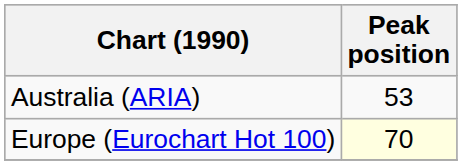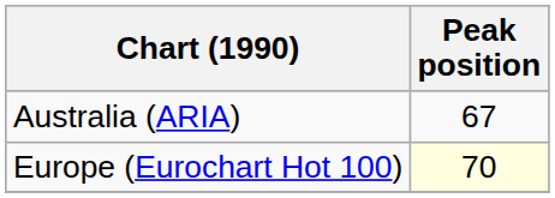 <table class="wikitable sortable" border="1">
 <tr>
 <th>Chart (1990)</th>
 <th>Peak<br>position</th>
 </tr>
 <tr>
 <td>Australia (<a href='#'>ARIA</a>)</td>
-<td align="center">53</td>
+<td align="center">67</td>
 </tr>
 <tr>
 <td>Europe (<a href='#'>Eurochart Hot 100</a>)</td>
 <td align="center" style="background: lightyellow;">70</td>
 </tr>
 <tr>
 </tr>
 </table>
